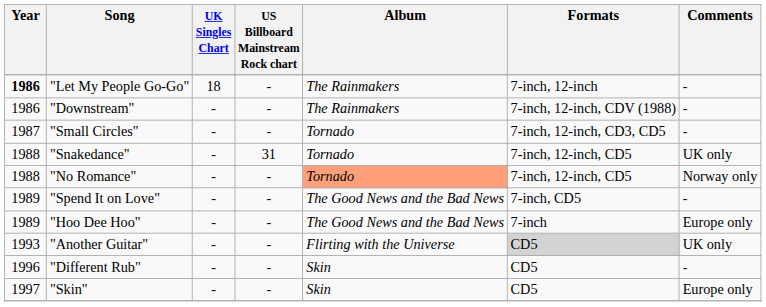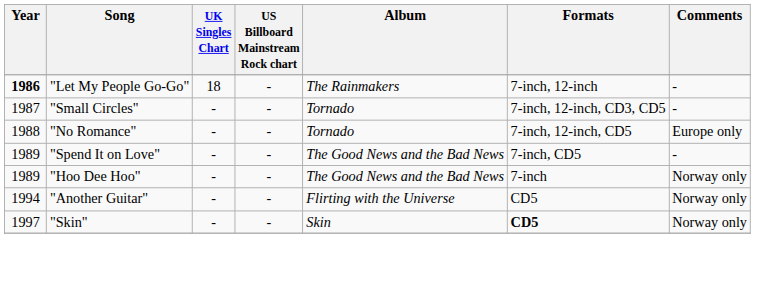 <table class="wikitable">
 <tr>
 <th align="center" valign="top" width="40">Year</th>
 <th align="left" valign="top">Song</th>
 <th align="center" valign="top" width="40"><small><a href='#'>UK Singles Chart</a></small></th>
 <th align="center" valign="top" width="40"><small>US Billboard Mainstream Rock chart</small></th>
 <th align="left" valign="top">Album</th>
 <th align="left" valign="top">Formats</th>
 <th align="left" valign="top">Comments</th>
 </tr>
 <tr>
 </tr>
 <tr>
 <td align="center" valign="top"><strong>1986</strong></td>
 <td align="left" valign="top">"Let My People Go-Go"</td>
 <td align="center" valign="top">18</td>
 <td align="center" valign="top">-</td>
 <td align="left" valign="top"><em>The Rainmakers</em></td>
 <td align="left" valign="top">7-inch, 12-inch</td>
 <td align="left" valign="top">-</td>
 </tr>
 <tr>
-<td align="center" valign="top">1986</td>
-<td align="left" valign="top">"Downstream"</td>
-<td align="center" valign="top">-</td>
-<td align="center" valign="top">-</td>
-<td align="left" valign="top"><em>The Rainmakers</em></td>
-<td align="left" valign="top">7-inch, 12-inch, CDV (1988)</td>
-<td align="left" valign="top">-</td>
-</tr>
-<tr>
 <td align="center" valign="top">1987</td>
 <td align="left" valign="top">"Small Circles"</td>
 <td align="center" valign="top">-</td>
 <td align="center" valign="top">-</td>
 <td align="left" valign="top"><em>Tornado</em></td>
 <td align="left" valign="top">7-inch, 12-inch, CD3, CD5</td>
 <td align="left" valign="top">-</td>
 </tr>
 <tr>
 <td align="center" valign="top">1988</td>
-<td align="left" valign="top">"Snakedance"</td>
-<td align="center" valign="top">-</td>
-<td align="center" valign="top">31</td>
-<td align="left" valign="top"><em>Tornado</em></td>
-<td align="left" valign="top">7-inch, 12-inch, CD5</td>
-<td align="left" valign="top">UK only</td>
-</tr>
-<tr>
-<td align="center" valign="top">1988</td>
 <td align="left" valign="top">"No Romance"</td>
 <td align="center" valign="top">-</td>
 <td align="center" valign="top">-</td>
-<td align="left" valign="top" style="background: lightsalmon;"><em>Tornado</em></td>
+<td align="left" valign="top"><em>Tornado</em></td>
 <td align="left" valign="top">7-inch, 12-inch, CD5</td>
-<td align="left" valign="top">Norway only</td>
+<td align="left" valign="top">Europe only</td>
 </tr>
 <tr>
 <td align="center" valign="top">1989</td>
 <td align="left" valign="top">"Spend It on Love"</td>
 <td align="center" valign="top">-</td>
 <td align="center" valign="top">-</td>
 <td align="left" valign="top"><em>The Good News and the Bad News</em></td>
 <td align="left" valign="top">7-inch, CD5</td>
 <td align="left" valign="top">-</td>
 </tr>
 <tr>
 <td align="center" valign="top">1989</td>
 <td align="left" valign="top">"Hoo Dee Hoo"</td>
 <td align="center" valign="top">-</td>
 <td align="center" valign="top">-</td>
 <td align="left" valign="top"><em>The Good News and the Bad News</em></td>
 <td align="left" valign="top">7-inch</td>
-<td align="left" valign="top">Europe only</td>
+<td align="left" valign="top">Norway only</td>
 </tr>
 <tr>
-<td align="center" valign="top">1993</td>
+<td align="center" valign="top">1994</td>
 <td align="left" valign="top">"Another Guitar"</td>
 <td align="center" valign="top">-</td>
 <td align="center" valign="top">-</td>
 <td align="left" valign="top"><em>Flirting with the Universe</em></td>
-<td align="left" valign="top" style="background: lightgrey;">CD5</td>
-<td align="left" valign="top">UK only</td>
-</tr>
-<tr>
-<td align="center" valign="top">1996</td>
-<td align="left" valign="top">"Different Rub"</td>
-<td align="center" valign="top">-</td>
-<td align="center" valign="top">-</td>
-<td align="left" valign="top"><em>Skin</em></td>
 <td align="left" valign="top">CD5</td>
-<td align="left" valign="top">-</td>
+<td align="left" valign="top">Norway only</td>
 </tr>
 <tr>
 <td align="center" valign="top">1997</td>
 <td align="left" valign="top">"Skin"</td>
 <td align="center" valign="top">-</td>
 <td align="center" valign="top">-</td>
 <td align="left" valign="top"><em>Skin</em></td>
-<td align="left" valign="top">CD5</td>
-<td align="left" valign="top">Europe only</td>
+<td align="left" valign="top"><strong>CD5</strong></td>
+<td align="left" valign="top">Norway only</td>
 </tr>
 <tr>
 </tr>
 <tr>
 </tr>
 </table>
